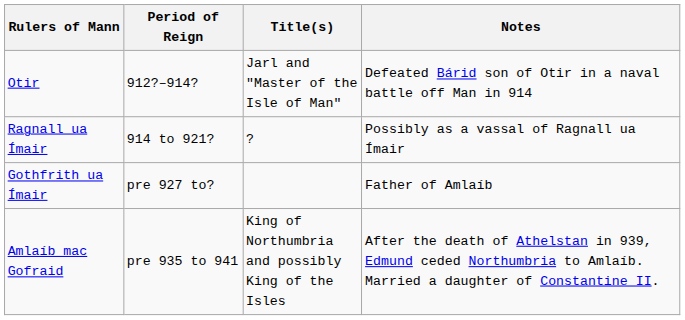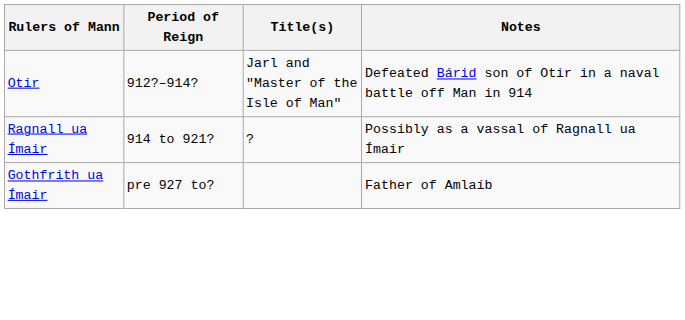 <table class="wikitable sortable" style="font-size:100%; width:75%; border:0px; text-align:left; line-height:150%;">
 <tr>
 <th width="15%">Rulers of Mann</th>
 <th width="15%">Period of Reign</th>
 <th width="15%">Title(s)</th>
 <th width="40%">Notes</th>
 </tr>
 <tr>
 <td><a href='#'>Otir</a></td>
 <td>912?–914?</td>
 <td>Jarl and "Master of the Isle of Man"</td>
 <td>Defeated <a href='#'>Bárid</a> son of Otir in a naval battle off Man in 914</td>
 </tr>
 <tr>
 <td><a href='#'>Ragnall ua Ímair</a></td>
 <td>914 to 921?</td>
 <td>?</td>
 <td>Possibly as a vassal of Ragnall ua Ímair</td>
 </tr>
 <tr>
 <td><a href='#'>Gothfrith ua Ímair</a></td>
 <td>pre 927 to?</td>
 <td></td>
 <td>Father of Amlaíb</td>
 </tr>
 <tr>
-<td><a href='#'>Amlaíb mac Gofraid</a></td>
-<td>pre 935 to 941</td>
-<td>King of Northumbria and possibly King of the Isles</td>
-<td>After the death of <a href='#'>Athelstan</a> in 939, <a href='#'>Edmund</a> ceded <a href='#'>Northumbria</a> to Amlaíb. Married a daughter of <a href='#'>Constantine II</a>.</td>
-</tr>
-<tr>
 </tr>
 </table>
